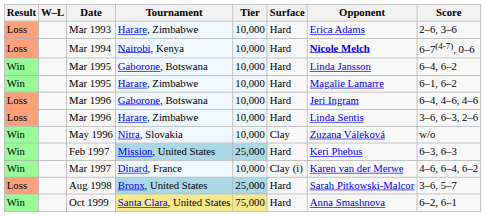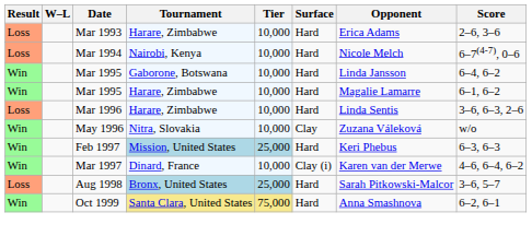 <table class="sortable wikitable">
 <tr>
 <th><strong>Result</strong></th>
 <th class="unsortable">W–L</th>
 <th><strong>Date</strong></th>
 <th><strong>Tournament</strong></th>
 <th>Tier</th>
 <th><strong>Surface</strong></th>
 <th><strong>Opponent</strong></th>
 <th class="unsortable"><strong>Score</strong></th>
 </tr>
 <tr>
 <td style="background:#ffa07a;">Loss</td>
 <td></td>
 <td>Mar 1993</td>
 <td bgcolor=f0f8ff><a href='#'>Harare</a>, Zimbabwe</td>
 <td bgcolor=f0f8ff>10,000</td>
 <td>Hard</td>
 <td> <a href='#'>Erica Adams</a></td>
 <td>2–6, 3–6</td>
 </tr>
 <tr>
 <td style="background:#ffa07a;">Loss</td>
 <td></td>
 <td>Mar 1994</td>
 <td bgcolor=f0f8ff><a href='#'>Nairobi</a>, Kenya</td>
 <td bgcolor=f0f8ff>10,000</td>
 <td>Hard</td>
-<td><strong> <a href='#'>Nicole Melch</a></strong></td>
+<td> <a href='#'>Nicole Melch</a></td>
 <td>6–7<sup>(4-7)</sup>, 0–6</td>
 </tr>
 <tr>
 <td style="background:#98fb98;">Win</td>
 <td></td>
 <td>Mar 1995</td>
 <td bgcolor=f0f8ff><a href='#'>Gaborone</a>, Botswana</td>
 <td bgcolor=f0f8ff>10,000</td>
 <td>Hard</td>
 <td> <a href='#'>Linda Jansson</a></td>
 <td>6–4, 6–2</td>
 </tr>
 <tr>
 <td style="background:#98fb98;">Win</td>
 <td></td>
 <td>Mar 1995</td>
 <td bgcolor=f0f8ff><a href='#'>Harare</a>, Zimbabwe</td>
 <td bgcolor=f0f8ff>10,000</td>
 <td>Hard</td>
 <td> <a href='#'>Magalie Lamarre</a></td>
 <td>6–1, 6–2</td>
-</tr>
-<tr>
-<td style="background:#ffa07a;">Loss</td>
-<td></td>
-<td>Mar 1996</td>
-<td bgcolor=f0f8ff><a href='#'>Gaborone</a>, Botswana</td>
-<td bgcolor=f0f8ff>10,000</td>
-<td>Hard</td>
-<td> <a href='#'>Jeri Ingram</a></td>
-<td>6–4, 4–6, 4–6</td>
 </tr>
 <tr>
 <td style="background:#ffa07a;">Loss</td>
 <td></td>
 <td>Mar 1996</td>
 <td bgcolor=f0f8ff><a href='#'>Harare</a>, Zimbabwe</td>
 <td bgcolor=f0f8ff>10,000</td>
 <td>Hard</td>
 <td> <a href='#'>Linda Sentis</a></td>
 <td>3–6, 6–3, 2–6</td>
 </tr>
 <tr>
 <td style="background:#98fb98;">Win</td>
 <td></td>
 <td>May 1996</td>
 <td bgcolor=f0f8ff><a href='#'>Nitra</a>, Slovakia</td>
 <td bgcolor=f0f8ff>10,000</td>
 <td>Clay</td>
 <td> <a href='#'>Zuzana Váleková</a></td>
 <td>w/o</td>
 </tr>
 <tr>
 <td style="background:#98fb98;">Win</td>
 <td></td>
 <td>Feb 1997</td>
 <td style="background:lightblue;"><a href='#'>Mission</a>, United States</td>
 <td style="background:lightblue;">25,000</td>
 <td>Hard</td>
 <td> <a href='#'>Keri Phebus</a></td>
 <td>6–3, 6–3</td>
 </tr>
 <tr>
 <td style="background:#98fb98;">Win</td>
 <td></td>
 <td>Mar 1997</td>
 <td bgcolor=f0f8ff><a href='#'>Dinard</a>, France</td>
 <td bgcolor=f0f8ff>10,000</td>
 <td>Clay (i)</td>
 <td> <a href='#'>Karen van der Merwe</a></td>
 <td>4–6, 6–4, 6–2</td>
 </tr>
 <tr>
 <td style="background:#ffa07a;">Loss</td>
 <td></td>
 <td>Aug 1998</td>
 <td style="background:lightblue;"><a href='#'>Bronx</a>, United States</td>
 <td style="background:lightblue;">25,000</td>
 <td>Hard</td>
 <td> <a href='#'>Sarah Pitkowski-Malcor</a></td>
 <td>3–6, 5–7</td>
 </tr>
 <tr>
 <td style="background:#98fb98;">Win</td>
 <td></td>
 <td>Oct 1999</td>
 <td style="background:#f7e98e;"><a href='#'>Santa Clara</a>, United States</td>
 <td style="background:#f7e98e;">75,000</td>
 <td>Hard</td>
 <td> <a href='#'>Anna Smashnova</a></td>
 <td>6–2, 6–1</td>
 </tr>
 </table>
